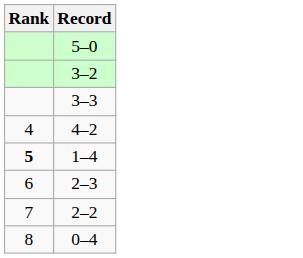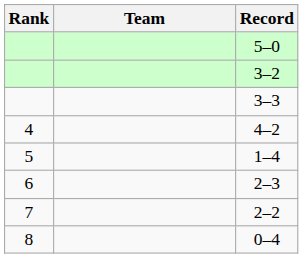 <table class="wikitable">
 <tr>
 <th>Rank</th>
+<th width=160px>Team</th>
 <th>Record</th>
 </tr>
 <tr bgcolor=ccffcc>
 <td align=center></td>
+<td></td>
 <td align=center>5–0</td>
 </tr>
 <tr bgcolor=ccffcc>
 <td align=center></td>
+<td></td>
 <td align=center>3–2</td>
 </tr>
 <tr>
 <td align=center></td>
+<td></td>
 <td align=center>3–3</td>
 </tr>
 <tr>
 <td align=center>4</td>
+<td></td>
 <td align=center>4–2</td>
 </tr>
 <tr>
-<td align=center><strong>5</strong></td>
+<td align=center>5</td>
+<td></td>
 <td align=center>1–4</td>
 </tr>
 <tr>
 <td align=center>6</td>
+<td></td>
 <td align=center>2–3</td>
 </tr>
 <tr>
 <td align=center>7</td>
+<td></td>
 <td align=center>2–2</td>
 </tr>
 <tr>
 <td align=center>8</td>
+<td></td>
 <td align=center>0–4</td>
 </tr>
 </table>
